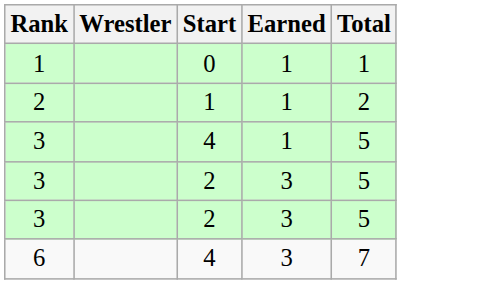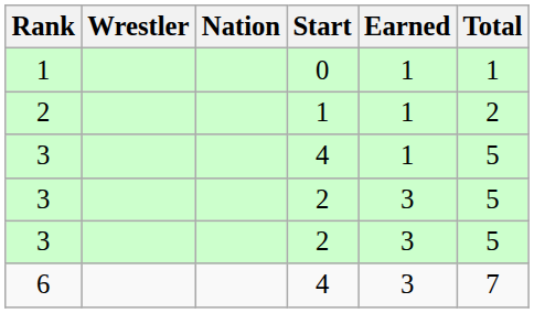 <table class="wikitable sortable" style="text-align:center;">
 <tr>
 <th>Rank</th>
 <th>Wrestler</th>
+<th>Nation</th>
 <th>Start</th>
 <th>Earned</th>
 <th>Total</th>
 </tr>
 <tr style="background:#cfc;">
 <td>1</td>
+<td align=left></td>
 <td align=left></td>
 <td>0</td>
 <td>1</td>
 <td>1</td>
 </tr>
 <tr style="background:#cfc;">
 <td>2</td>
 <td align=left></td>
+<td align=left></td>
 <td>1</td>
 <td>1</td>
 <td>2</td>
 </tr>
 <tr style="background:#cfc;">
 <td>3</td>
+<td align=left></td>
 <td align=left></td>
 <td>4</td>
 <td>1</td>
 <td>5</td>
 </tr>
 <tr style="background:#cfc;">
 <td>3</td>
 <td align=left></td>
+<td align=left></td>
 <td>2</td>
 <td>3</td>
 <td>5</td>
 </tr>
 <tr style="background:#cfc;">
 <td>3</td>
+<td align=left></td>
 <td align=left></td>
 <td>2</td>
 <td>3</td>
 <td>5</td>
 </tr>
 <tr>
 <td>6</td>
 <td align=left></td>
+<td align=left></td>
 <td>4</td>
 <td>3</td>
 <td>7</td>
 </tr>
 </table>
